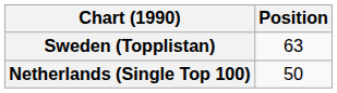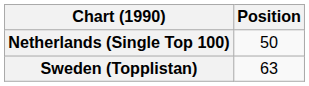 <table class="wikitable plainrowheaders" style="text-align:center">
 <tr>
 <th scope="col">Chart (1990)</th>
 <th scope="col">Position</th>
 </tr>
 <tr>
+<th scope="row">Netherlands (Single Top 100)</th>
+<td>50</td>
+</tr>
+<tr>
 <th scope="row">Sweden (Topplistan)</th>
 <td>63</td>
 </tr>
-<tr>
-<th scope="row">Netherlands (Single Top 100)</th>
-<td>50</td>
-</tr>
 </table>
